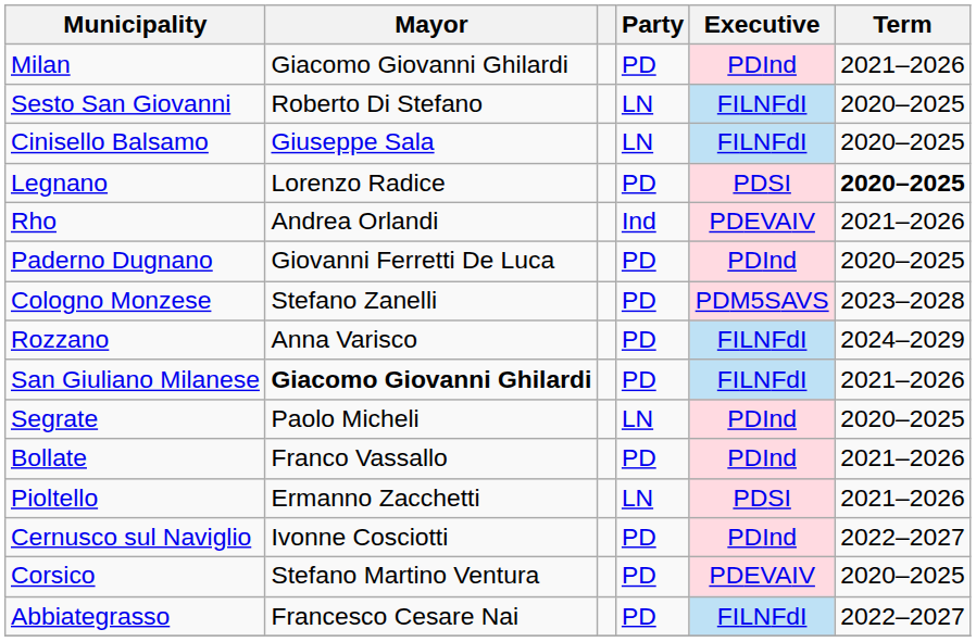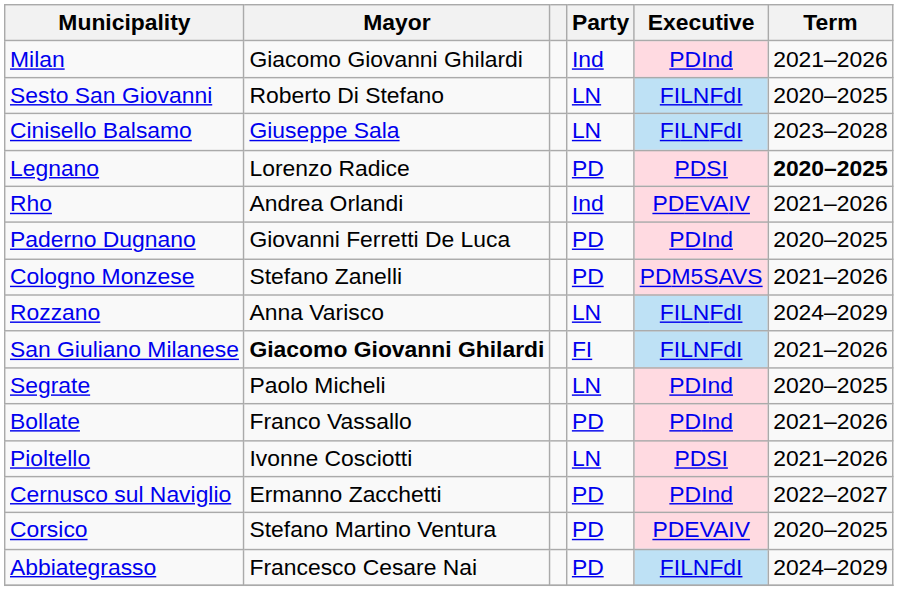 <table class="wikitable">
 <tr>
 <th>Municipality</th>
 <th>Mayor</th>
 <th class=unsortable> </th>
 <th>Party</th>
 <th>Executive</th>
 <th>Term</th>
 </tr>
 <tr>
 <td><a href='#'>Milan</a></td>
 <td>Giacomo Giovanni Ghilardi</td>
 <td bgcolor=></td>
-<td><a href='#'>PD</a></td>
+<td><a href='#'>Ind</a></td>
 <td align=center bgcolor=#FFDAE1><a href='#'>PD</a><a href='#'>Ind</a></td>
 <td>2021–2026</td>
 </tr>
 <tr>
 <td><a href='#'>Sesto San Giovanni</a></td>
 <td>Roberto Di Stefano</td>
 <td bgcolor=></td>
 <td><a href='#'>LN</a></td>
 <td align=center bgcolor=#BEE1F5><a href='#'>FI</a><a href='#'>LN</a><a href='#'>FdI</a></td>
 <td>2020–2025</td>
 </tr>
 <tr>
 <td><a href='#'>Cinisello Balsamo</a></td>
 <td><a href='#'>Giuseppe Sala</a></td>
 <td bgcolor=></td>
 <td><a href='#'>LN</a></td>
 <td align=center bgcolor=#BEE1F5><a href='#'>FI</a><a href='#'>LN</a><a href='#'>FdI</a></td>
-<td>2020–2025</td>
+<td>2023–2028</td>
 </tr>
 <tr>
 <td><a href='#'>Legnano</a></td>
 <td>Lorenzo Radice</td>
 <td bgcolor=></td>
 <td><a href='#'>PD</a></td>
 <td align=center bgcolor=#FFDAE1><a href='#'>PD</a><a href='#'>SI</a></td>
 <td><strong>2020–2025</strong></td>
 </tr>
 <tr>
 <td><a href='#'>Rho</a></td>
 <td>Andrea Orlandi</td>
 <td bgcolor=></td>
 <td><a href='#'>Ind</a></td>
 <td align=center bgcolor=#FFDAE1><a href='#'>PD</a><a href='#'>EV</a><a href='#'>A</a><a href='#'>IV</a></td>
 <td>2021–2026</td>
 </tr>
 <tr>
 <td><a href='#'>Paderno Dugnano</a></td>
 <td>Giovanni Ferretti De Luca</td>
 <td bgcolor=></td>
 <td><a href='#'>PD</a></td>
 <td align=center bgcolor=#FFDAE1><a href='#'>PD</a><a href='#'>Ind</a></td>
 <td>2020–2025</td>
 </tr>
 <tr>
 <td><a href='#'>Cologno Monzese</a></td>
 <td>Stefano Zanelli</td>
 <td bgcolor=></td>
 <td><a href='#'>PD</a></td>
 <td align=center bgcolor=#FFDAE1><a href='#'>PD</a><a href='#'>M5S</a><a href='#'>AVS</a></td>
-<td>2023–2028</td>
+<td>2021–2026</td>
 </tr>
 <tr>
 <td><a href='#'>Rozzano</a></td>
 <td>Anna Varisco</td>
 <td bgcolor=></td>
-<td><a href='#'>PD</a></td>
+<td><a href='#'>LN</a></td>
 <td align=center bgcolor=#BEE1F5><a href='#'>FI</a><a href='#'>LN</a><a href='#'>FdI</a></td>
 <td>2024–2029</td>
 </tr>
 <tr>
 <td><a href='#'>San Giuliano Milanese</a></td>
 <td><strong>Giacomo Giovanni Ghilardi</strong></td>
 <td bgcolor=></td>
-<td><a href='#'>PD</a></td>
+<td><a href='#'>FI</a></td>
 <td align=center bgcolor=#BEE1F5><a href='#'>FI</a><a href='#'>LN</a><a href='#'>FdI</a></td>
 <td>2021–2026</td>
 </tr>
 <tr>
 <td><a href='#'>Segrate</a></td>
 <td>Paolo Micheli</td>
 <td bgcolor=></td>
 <td><a href='#'>LN</a></td>
 <td align=center bgcolor=#FFDAE1><a href='#'>PD</a><a href='#'>Ind</a></td>
 <td>2020–2025</td>
 </tr>
 <tr>
 <td><a href='#'>Bollate</a></td>
 <td>Franco Vassallo</td>
 <td bgcolor=></td>
 <td><a href='#'>PD</a></td>
 <td align=center bgcolor=#FFDAE1><a href='#'>PD</a><a href='#'>Ind</a></td>
 <td>2021–2026</td>
 </tr>
 <tr>
 <td><a href='#'>Pioltello</a></td>
-<td>Ermanno Zacchetti</td>
+<td>Ivonne Cosciotti</td>
 <td bgcolor=></td>
 <td><a href='#'>LN</a></td>
 <td align=center bgcolor=#FFDAE1><a href='#'>PD</a><a href='#'>SI</a></td>
 <td>2021–2026</td>
 </tr>
 <tr>
 <td><a href='#'>Cernusco sul Naviglio</a></td>
-<td>Ivonne Cosciotti</td>
+<td>Ermanno Zacchetti</td>
 <td bgcolor=></td>
 <td><a href='#'>PD</a></td>
 <td align=center bgcolor=#FFDAE1><a href='#'>PD</a><a href='#'>Ind</a></td>
 <td>2022–2027</td>
 </tr>
 <tr>
 <td><a href='#'>Corsico</a></td>
 <td>Stefano Martino Ventura</td>
 <td bgcolor=></td>
 <td><a href='#'>PD</a></td>
 <td align=center bgcolor=#FFDAE1><a href='#'>PD</a><a href='#'>EV</a><a href='#'>A</a><a href='#'>IV</a></td>
 <td>2020–2025</td>
 </tr>
 <tr>
 <td><a href='#'>Abbiategrasso</a></td>
 <td>Francesco Cesare Nai</td>
 <td bgcolor=></td>
 <td><a href='#'>PD</a></td>
 <td align=center bgcolor=#BEE1F5><a href='#'>FI</a><a href='#'>LN</a><a href='#'>FdI</a></td>
-<td>2022–2027</td>
+<td>2024–2029</td>
 </tr>
 <tr>
 </tr>
 </table>
